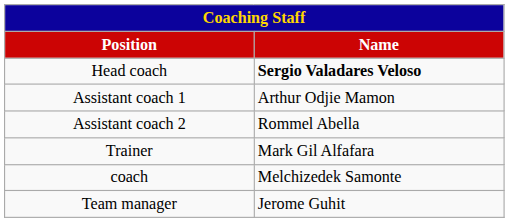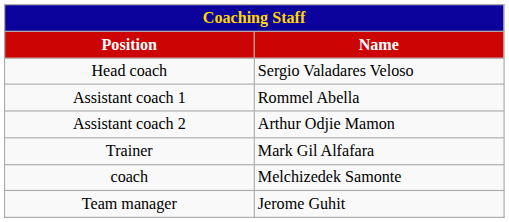 <table class="wikitable" style="font-size:90%">
 <tr>
 <th colspan="5" style="background:#0C029C; color:gold; text-align: center">Coaching Staff</th>
 </tr>
 <tr>
 <th style="width:15em; background:#CC0404; color:white;">Position</th>
 <th style="width:15em; background:#CC0404; color:white;">Name</th>
 </tr>
 <tr>
 <td align="center">Head coach</td>
-<td><strong> Sergio Valadares Veloso</strong></td>
+<td> Sergio Valadares Veloso</td>
 </tr>
 <tr>
 <td align="center">Assistant coach 1</td>
-<td> Arthur Odjie Mamon</td>
+<td> Rommel Abella</td>
 </tr>
 <tr>
 <td align="center">Assistant coach 2</td>
-<td> Rommel Abella</td>
+<td> Arthur Odjie Mamon</td>
 </tr>
 <tr>
 <td align="center">Trainer</td>
 <td> Mark Gil Alfafara</td>
 </tr>
 <tr>
 <td align="center"> coach</td>
 <td> Melchizedek Samonte</td>
 </tr>
 <tr>
 <td align="center">Team manager</td>
 <td> Jerome Guhit</td>
 </tr>
 </table>
